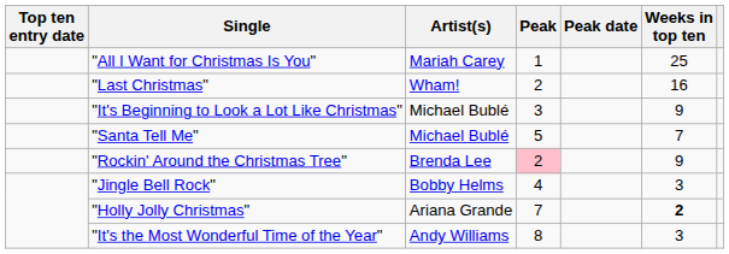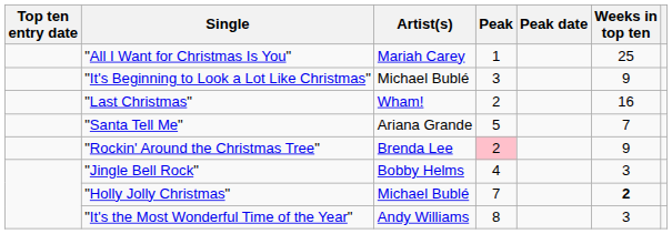 <table class="wikitable sortable">
 <tr>
 <th>Top ten<br>entry date</th>
 <th>Single</th>
 <th>Artist(s)</th>
 <th data-sort-type="number">Peak</th>
 <th>Peak date</th>
 <th data-sort-type="number">Weeks in<br>top ten</th>
 <th></th>
 </tr>
 <tr>
 <td></td>
 <td>"<a href='#'>All I Want for Christmas Is You</a>"</td>
 <td><a href='#'>Mariah Carey</a></td>
 <td style="text-align:center;">1</td>
 <td></td>
 <td style="text-align:center;">25</td>
 <td></td>
 </tr>
 <tr>
 <td></td>
+<td>"<a href='#'>It's Beginning to Look a Lot Like Christmas</a>"</td>
+<td>Michael Bublé</td>
+<td style="text-align:center;">3</td>
+<td></td>
+<td style="text-align:center;">9</td>
+<td></td>
+</tr>
+<tr>
+<td></td>
 <td>"<a href='#'>Last Christmas</a>"</td>
 <td><a href='#'>Wham!</a></td>
 <td style="text-align:center;">2</td>
 <td></td>
 <td style="text-align:center;">16</td>
 <td></td>
 </tr>
 <tr>
 <td></td>
-<td>"<a href='#'>It's Beginning to Look a Lot Like Christmas</a>"</td>
-<td>Michael Bublé</td>
-<td style="text-align:center;">3</td>
-<td></td>
-<td style="text-align:center;">9</td>
-<td></td>
-</tr>
-<tr>
-<td></td>
 <td>"<a href='#'>Santa Tell Me</a>"</td>
-<td><a href='#'>Michael Bublé</a></td>
+<td>Ariana Grande</td>
 <td style="text-align:center;">5</td>
 <td></td>
 <td style="text-align:center;">7</td>
 <td></td>
 </tr>
 <tr>
 <td></td>
 <td>"<a href='#'>Rockin' Around the Christmas Tree</a>"</td>
 <td><a href='#'>Brenda Lee</a></td>
 <td style="background: pink; text-align:center;">2</td>
 <td></td>
 <td style="text-align:center;">9</td>
 <td></td>
 </tr>
 <tr>
 <td rowspan="3"></td>
 <td>"<a href='#'>Jingle Bell Rock</a>"</td>
 <td><a href='#'>Bobby Helms</a></td>
 <td style="text-align:center;">4</td>
 <td></td>
 <td style="text-align:center;">3</td>
 <td></td>
 </tr>
 <tr>
 <td>"<a href='#'>Holly Jolly Christmas</a>"</td>
-<td>Ariana Grande</td>
+<td><a href='#'>Michael Bublé</a></td>
 <td style="text-align:center;">7</td>
 <td></td>
 <td style="text-align:center;"><strong>2</strong></td>
 <td></td>
 </tr>
 <tr>
 <td>"<a href='#'>It's the Most Wonderful Time of the Year</a>"</td>
 <td><a href='#'>Andy Williams</a></td>
 <td style="text-align:center;">8</td>
 <td></td>
 <td style="text-align:center;">3</td>
 <td></td>
 </tr>
 </table>
